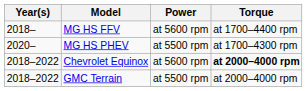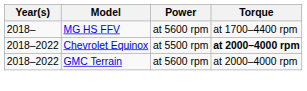 <table class="wikitable" style="font-size: 90%">
 <tr>
 <th>Year(s)</th>
 <th>Model</th>
 <th>Power</th>
 <th>Torque</th>
 </tr>
 <tr>
 <td>2018–</td>
 <td><a href='#'>MG HS FFV</a></td>
 <td> at 5600 rpm</td>
 <td> at 1700–4400 rpm</td>
 </tr>
 <tr>
-<td>2020–</td>
-<td><a href='#'>MG HS PHEV</a></td>
-<td> at 5500 rpm</td>
-<td> at 1700–4300 rpm</td>
-</tr>
-<tr>
 <td>2018–2022</td>
 <td><a href='#'>Chevrolet Equinox</a></td>
-<td> at 5600 rpm</td>
+<td> at 5500 rpm</td>
 <td><strong> at 2000–4000 rpm</strong></td>
 </tr>
 <tr>
 <td>2018–2022</td>
 <td><a href='#'>GMC Terrain</a></td>
-<td> at 5500 rpm</td>
+<td> at 5600 rpm</td>
 <td> at 2000–4000 rpm</td>
 </tr>
 </table>
